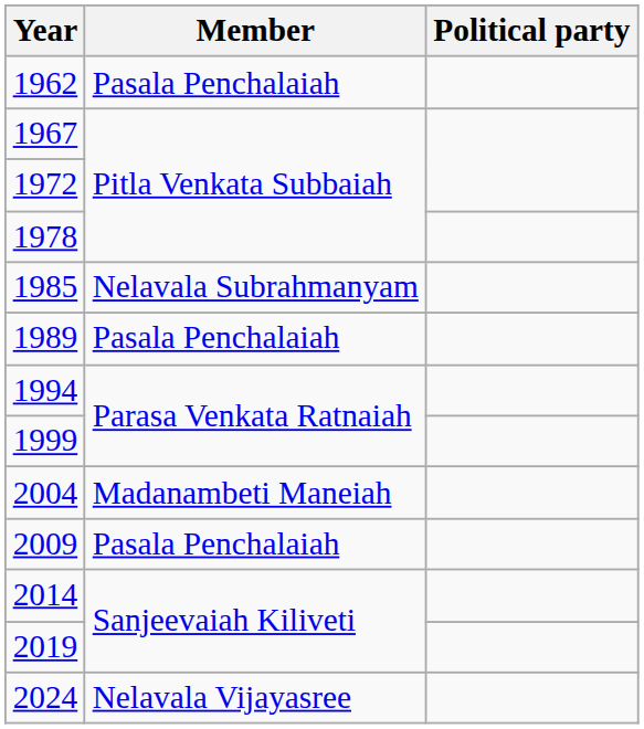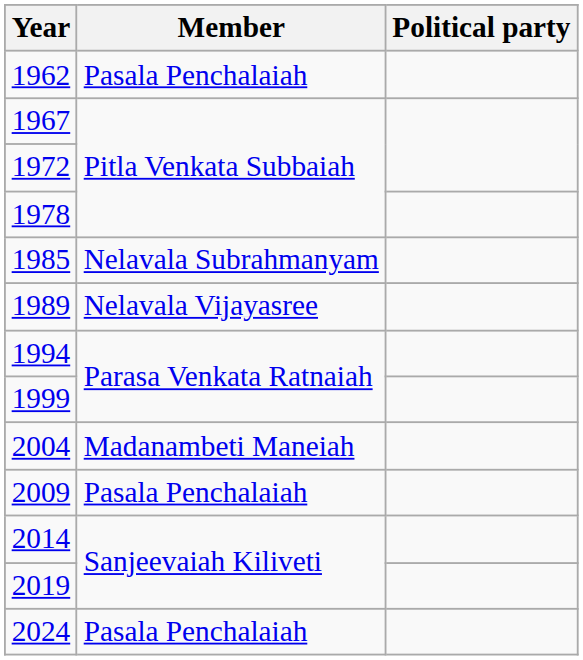 <table class="wikitable sortable">
 <tr>
 <th>Year</th>
 <th>Member</th>
 <th colspan="2">Political party</th>
 </tr>
 <tr>
 <td><a href='#'>1962</a></td>
 <td><a href='#'>Pasala Penchalaiah</a></td>
 <td></td>
 </tr>
 <tr>
 <td><a href='#'>1967</a></td>
 <td rowspan="3"><a href='#'>Pitla Venkata Subbaiah</a></td>
 </tr>
 <tr>
 <td><a href='#'>1972</a></td>
 </tr>
 <tr>
 <td><a href='#'>1978</a></td>
 <td></td>
 </tr>
 <tr>
 <td><a href='#'>1985</a></td>
 <td><a href='#'>Nelavala Subrahmanyam</a></td>
 <td></td>
 </tr>
 <tr>
 <td><a href='#'>1989</a></td>
-<td><a href='#'>Pasala Penchalaiah</a></td>
+<td><a href='#'>Nelavala Vijayasree</a></td>
 <td></td>
 </tr>
 <tr>
 <td><a href='#'>1994</a></td>
 <td rowspan="2"><a href='#'>Parasa Venkata Ratnaiah</a></td>
 <td></td>
 </tr>
 <tr>
 <td><a href='#'>1999</a></td>
 </tr>
 <tr>
 <td><a href='#'>2004</a></td>
 <td><a href='#'>Madanambeti Maneiah</a></td>
 <td></td>
 </tr>
 <tr>
 <td><a href='#'>2009</a></td>
 <td><a href='#'>Pasala Penchalaiah</a></td>
 <td></td>
 </tr>
 <tr>
 <td><a href='#'>2014</a></td>
 <td rowspan="2"><a href='#'>Sanjeevaiah Kiliveti</a></td>
 <td></td>
 </tr>
 <tr>
 <td><a href='#'>2019</a></td>
 </tr>
 <tr>
 <td><a href='#'>2024</a></td>
-<td><a href='#'>Nelavala Vijayasree</a></td>
+<td><a href='#'>Pasala Penchalaiah</a></td>
 <td></td>
 </tr>
 </table>
